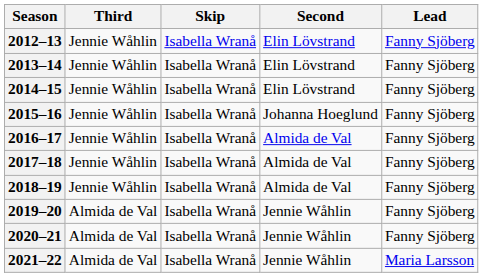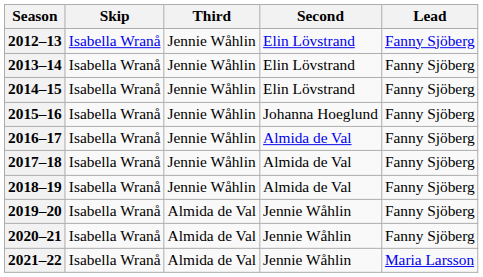 <table class="wikitable">
 <tr>
 <th scope="col">Season</th>
+<th scope="col">Skip</th>
 <th scope="col">Third</th>
-<th scope="col">Skip</th>
 <th scope="col">Second</th>
 <th scope="col">Lead</th>
 </tr>
 <tr>
 <th scope="row">2012–13</th>
+<td><a href='#'>Isabella Wranå</a></td>
 <td>Jennie Wåhlin</td>
-<td><a href='#'>Isabella Wranå</a></td>
 <td><a href='#'>Elin Lövstrand</a></td>
 <td><a href='#'>Fanny Sjöberg</a></td>
 </tr>
 <tr>
 <th scope="row">2013–14</th>
+<td>Isabella Wranå</td>
 <td>Jennie Wåhlin</td>
-<td>Isabella Wranå</td>
 <td>Elin Lövstrand</td>
 <td>Fanny Sjöberg</td>
 </tr>
 <tr>
 <th scope="row">2014–15</th>
+<td>Isabella Wranå</td>
 <td>Jennie Wåhlin</td>
-<td>Isabella Wranå</td>
 <td>Elin Lövstrand</td>
 <td>Fanny Sjöberg</td>
 </tr>
 <tr>
 <th scope="row">2015–16</th>
+<td>Isabella Wranå</td>
 <td>Jennie Wåhlin</td>
-<td>Isabella Wranå</td>
 <td>Johanna Hoeglund</td>
 <td>Fanny Sjöberg</td>
 </tr>
 <tr>
 <th scope="row">2016–17</th>
+<td>Isabella Wranå</td>
 <td>Jennie Wåhlin</td>
-<td>Isabella Wranå</td>
 <td><a href='#'>Almida de Val</a></td>
 <td>Fanny Sjöberg</td>
 </tr>
 <tr>
 <th scope="row">2017–18</th>
+<td>Isabella Wranå</td>
 <td>Jennie Wåhlin</td>
-<td>Isabella Wranå</td>
 <td>Almida de Val</td>
 <td>Fanny Sjöberg</td>
 </tr>
 <tr>
 <th scope="row">2018–19</th>
+<td>Isabella Wranå</td>
 <td>Jennie Wåhlin</td>
-<td>Isabella Wranå</td>
 <td>Almida de Val</td>
 <td>Fanny Sjöberg</td>
 </tr>
 <tr>
 <th scope="row">2019–20</th>
+<td>Isabella Wranå</td>
 <td>Almida de Val</td>
-<td>Isabella Wranå</td>
 <td>Jennie Wåhlin</td>
 <td>Fanny Sjöberg</td>
 </tr>
 <tr>
 <th scope="row">2020–21</th>
+<td>Isabella Wranå</td>
 <td>Almida de Val</td>
-<td>Isabella Wranå</td>
 <td>Jennie Wåhlin</td>
 <td>Fanny Sjöberg</td>
 </tr>
 <tr>
 <th scope="row">2021–22</th>
+<td>Isabella Wranå</td>
 <td>Almida de Val</td>
-<td>Isabella Wranå</td>
 <td>Jennie Wåhlin</td>
 <td><a href='#'>Maria Larsson</a></td>
 </tr>
 </table>
